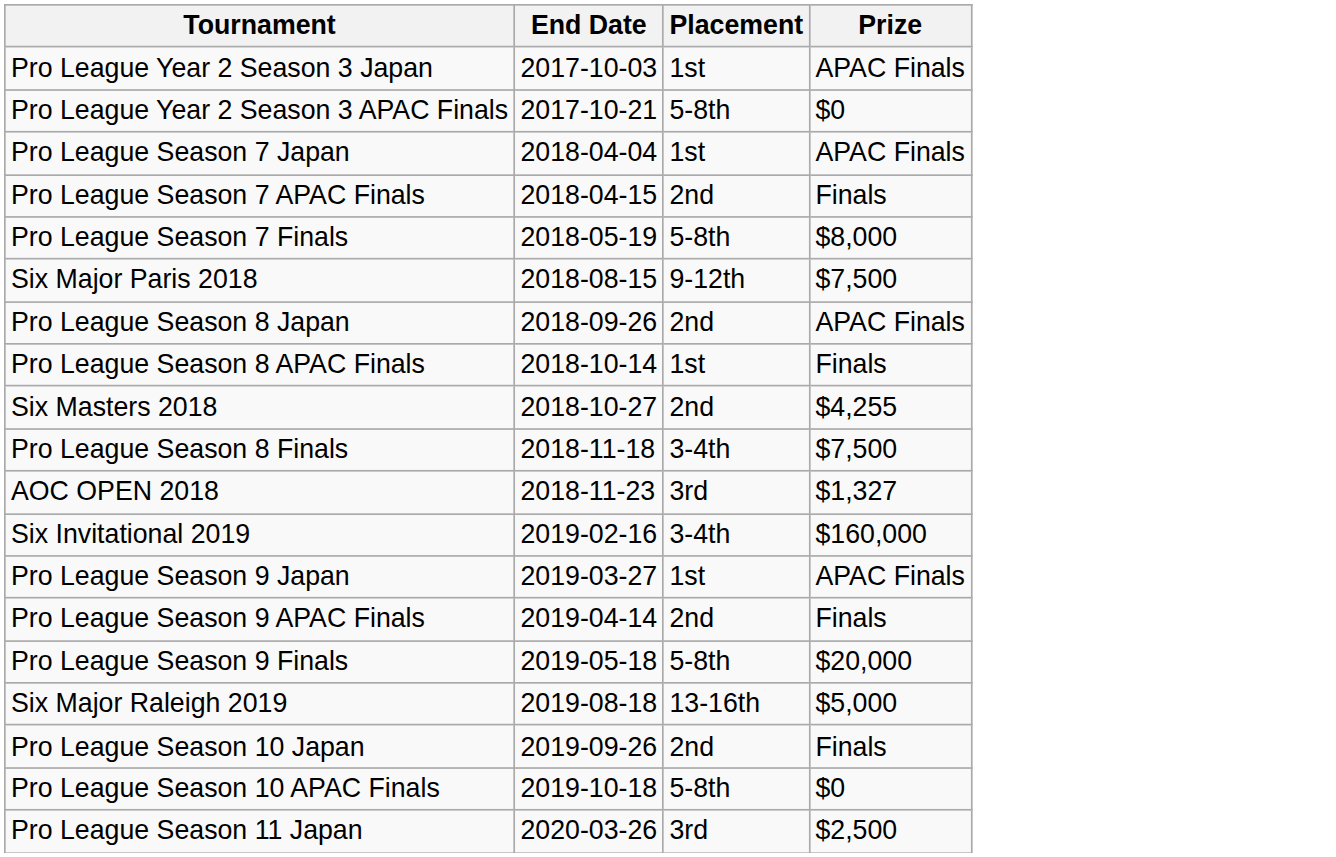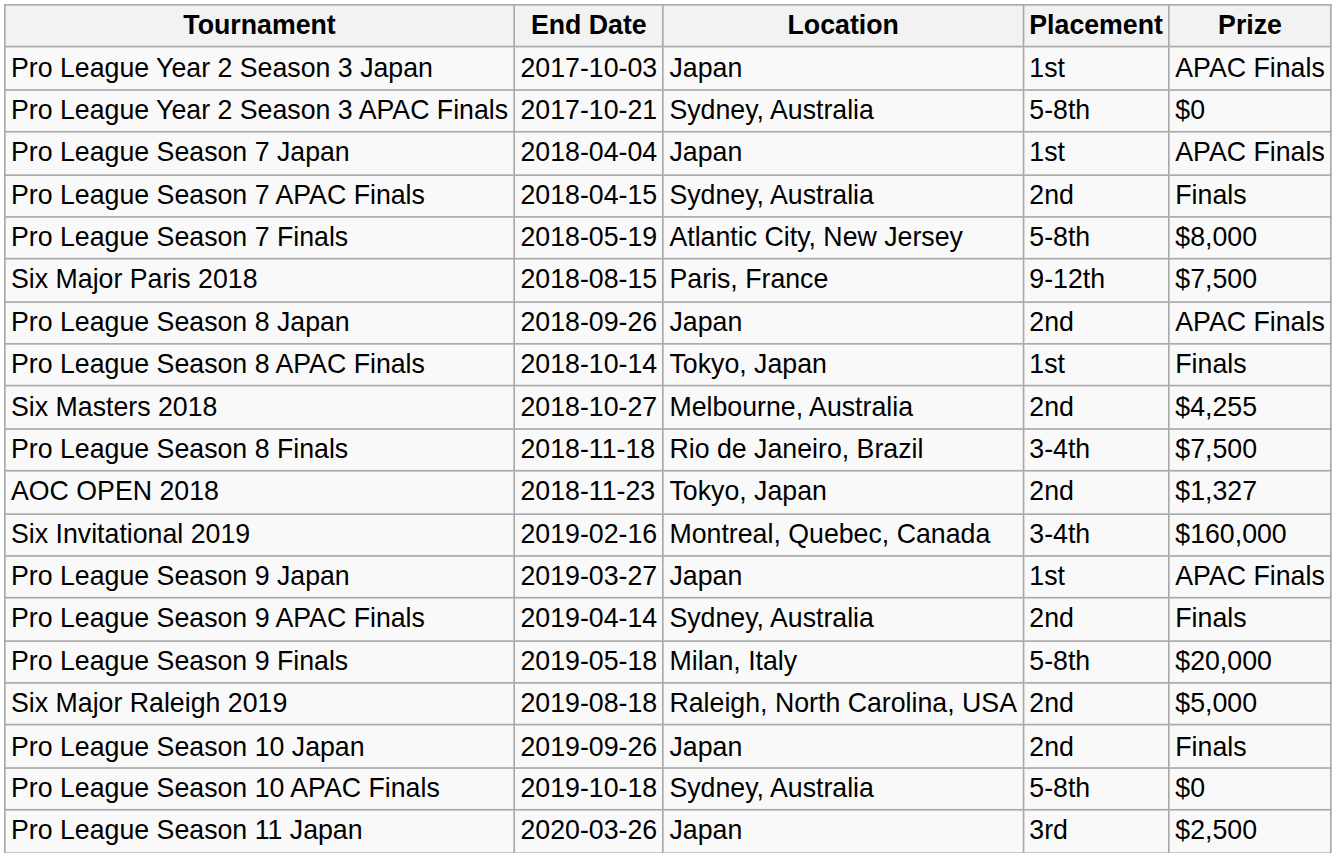 <table class="wikitable mw-collapsible mw-collapsed">
 <tr>
 <th>Tournament</th>
 <th>End Date</th>
+<th>Location</th>
 <th>Placement</th>
 <th>Prize</th>
 </tr>
 <tr>
 <td>Pro League Year 2 Season 3 Japan</td>
 <td>2017-10-03</td>
+<td>Japan</td>
 <td>1st</td>
 <td>APAC Finals</td>
 </tr>
 <tr>
 <td>Pro League Year 2 Season 3 APAC Finals</td>
 <td>2017-10-21</td>
+<td>Sydney, Australia</td>
 <td>5-8th</td>
 <td>$0</td>
 </tr>
 <tr>
 <td>Pro League Season 7 Japan</td>
 <td>2018-04-04</td>
+<td>Japan</td>
 <td>1st</td>
 <td>APAC Finals</td>
 </tr>
 <tr>
 <td>Pro League Season 7 APAC Finals</td>
 <td>2018-04-15</td>
+<td>Sydney, Australia</td>
 <td>2nd</td>
 <td>Finals</td>
 </tr>
 <tr>
 <td>Pro League Season 7 Finals</td>
 <td>2018-05-19</td>
+<td>Atlantic City, New Jersey</td>
 <td>5-8th</td>
 <td>$8,000</td>
 </tr>
 <tr>
 <td>Six Major Paris 2018</td>
 <td>2018-08-15</td>
+<td>Paris, France</td>
 <td>9-12th</td>
 <td>$7,500</td>
 </tr>
 <tr>
 <td>Pro League Season 8 Japan</td>
 <td>2018-09-26</td>
+<td>Japan</td>
 <td>2nd</td>
 <td>APAC Finals</td>
 </tr>
 <tr>
 <td>Pro League Season 8 APAC Finals</td>
 <td>2018-10-14</td>
+<td>Tokyo, Japan</td>
 <td>1st</td>
 <td>Finals</td>
 </tr>
 <tr>
 <td>Six Masters 2018</td>
 <td>2018-10-27</td>
+<td>Melbourne, Australia</td>
 <td>2nd</td>
 <td>$4,255</td>
 </tr>
 <tr>
 <td>Pro League Season 8 Finals</td>
 <td>2018-11-18</td>
+<td>Rio de Janeiro, Brazil</td>
 <td>3-4th</td>
 <td>$7,500</td>
 </tr>
 <tr>
 <td>AOC OPEN 2018</td>
 <td>2018-11-23</td>
-<td>3rd</td>
+<td>Tokyo, Japan</td>
+<td>2nd</td>
 <td>$1,327</td>
 </tr>
 <tr>
 <td>Six Invitational 2019</td>
 <td>2019-02-16</td>
+<td>Montreal, Quebec, Canada</td>
 <td>3-4th</td>
 <td>$160,000</td>
 </tr>
 <tr>
 <td>Pro League Season 9 Japan</td>
 <td>2019-03-27</td>
+<td>Japan</td>
 <td>1st</td>
 <td>APAC Finals</td>
 </tr>
 <tr>
 <td>Pro League Season 9 APAC Finals</td>
 <td>2019-04-14</td>
+<td>Sydney, Australia</td>
 <td>2nd</td>
 <td>Finals</td>
 </tr>
 <tr>
 <td>Pro League Season 9 Finals</td>
 <td>2019-05-18</td>
+<td>Milan, Italy</td>
 <td>5-8th</td>
 <td>$20,000</td>
 </tr>
 <tr>
 <td>Six Major Raleigh 2019</td>
 <td>2019-08-18</td>
-<td>13-16th</td>
+<td>Raleigh, North Carolina, USA</td>
+<td>2nd</td>
 <td>$5,000</td>
 </tr>
 <tr>
 <td>Pro League Season 10 Japan</td>
 <td>2019-09-26</td>
+<td>Japan</td>
 <td>2nd</td>
 <td>Finals</td>
 </tr>
 <tr>
 <td>Pro League Season 10 APAC Finals</td>
 <td>2019-10-18</td>
+<td>Sydney, Australia</td>
 <td>5-8th</td>
 <td>$0</td>
 </tr>
 <tr>
 <td>Pro League Season 11 Japan</td>
 <td>2020-03-26</td>
+<td>Japan</td>
 <td>3rd</td>
 <td>$2,500</td>
 </tr>
 </table>
